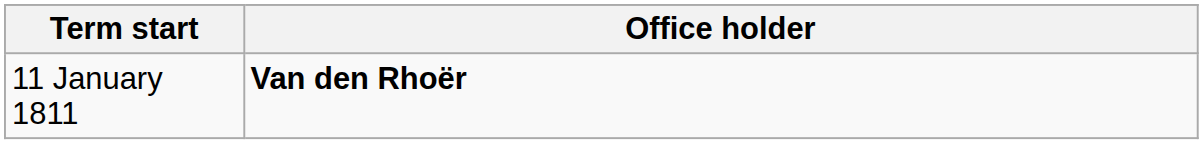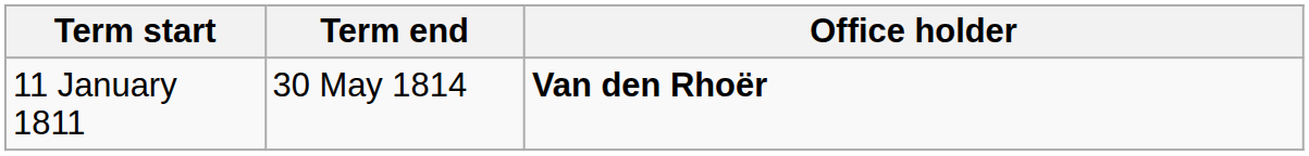 <table class="wikitable" style="width: 70%;">
 <tr>
 <th align="left" style="width: 20%;">Term start</th>
+<th align="left" style="width: 20%;">Term end</th>
 <th align="left">Office holder</th>
 </tr>
 <tr valign="top">
 <td>11 January 1811</td>
+<td>30 May 1814</td>
 <td><strong>Van den Rhoër</strong></td>
 </tr>
 </table>
